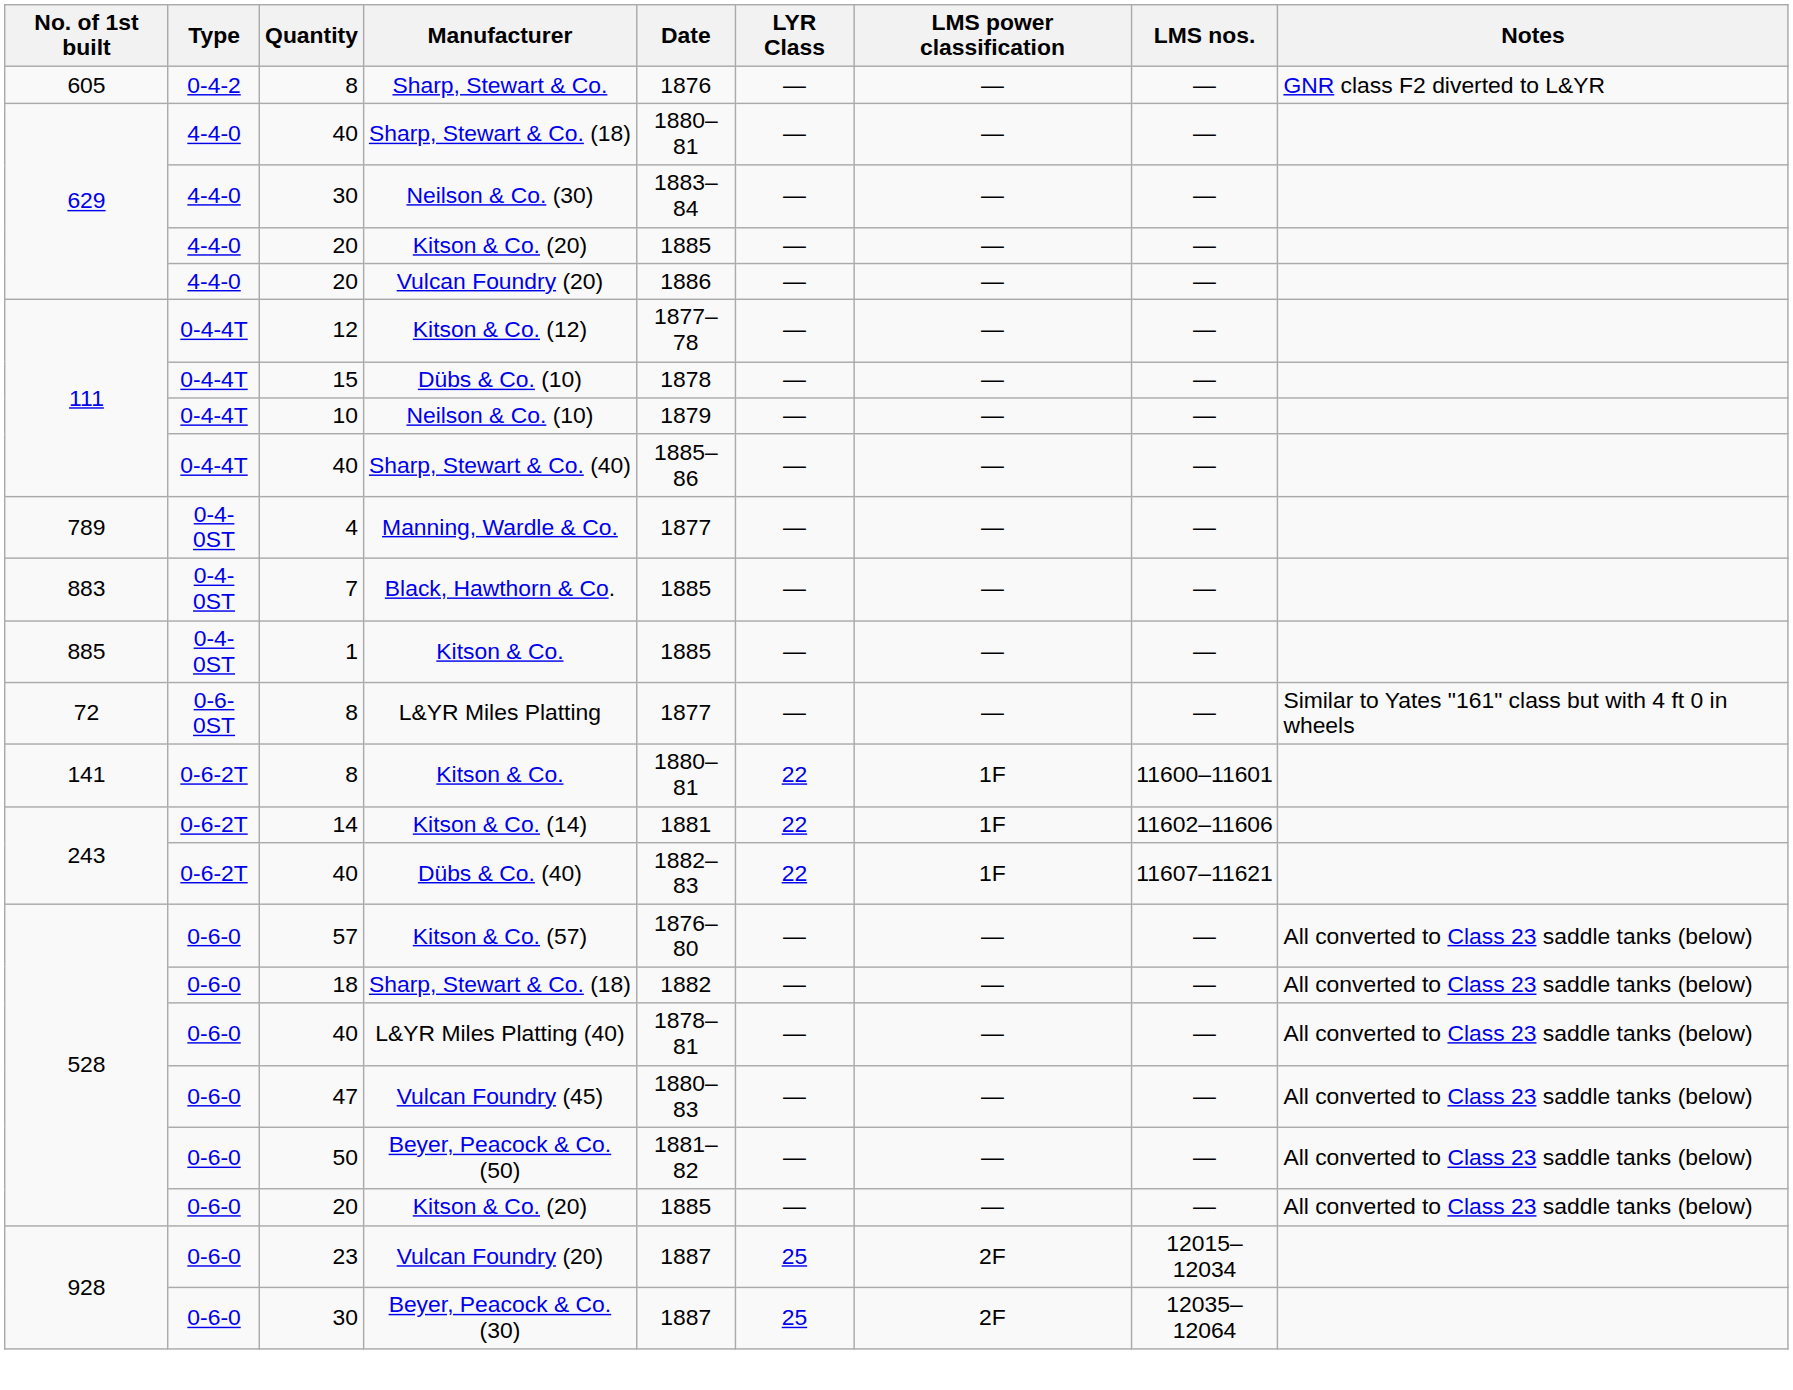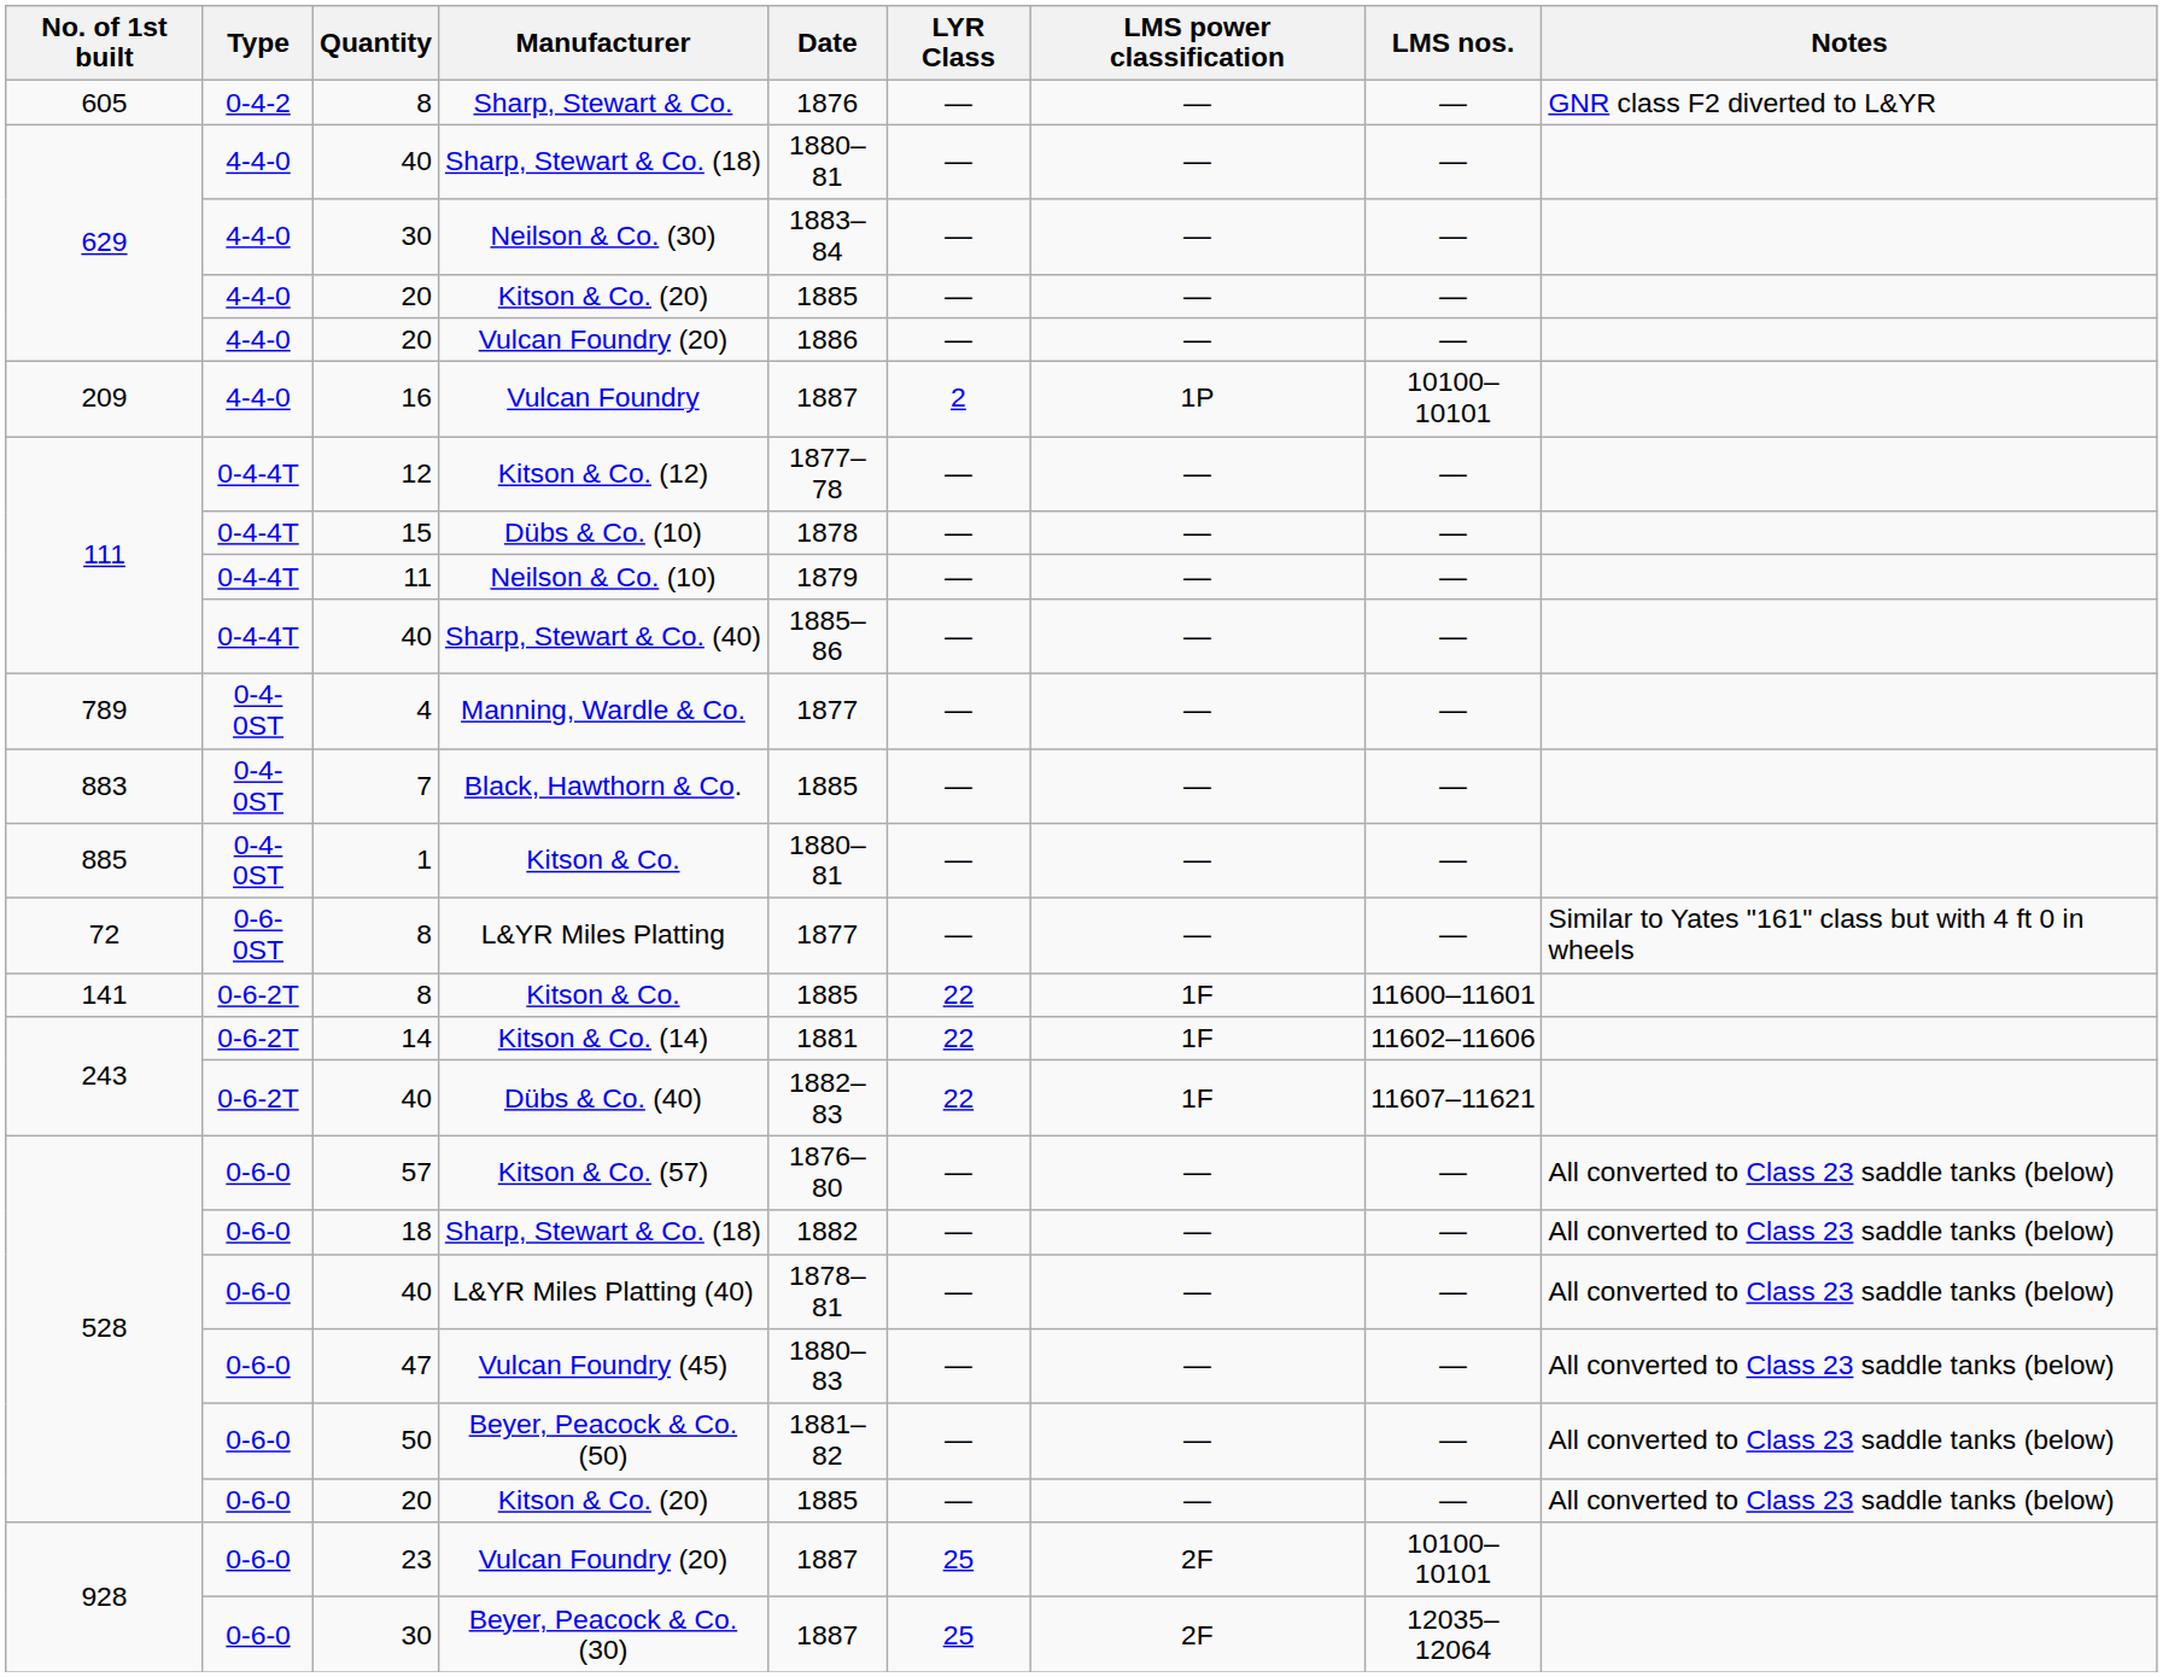 <table class="wikitable" style=text-align:center>
 <tr>
 <th>No. of 1st built</th>
 <th>Type</th>
 <th>Quantity</th>
 <th>Manufacturer</th>
 <th>Date</th>
 <th>LYR Class</th>
 <th>LMS power classification</th>
 <th>LMS nos.</th>
 <th>Notes</th>
 </tr>
 <tr>
 <td>605</td>
 <td><a href='#'>0-4-2</a></td>
 <td align=right>8</td>
 <td><a href='#'>Sharp, Stewart & Co.</a></td>
 <td>1876</td>
 <td>—</td>
 <td>—</td>
 <td>—</td>
 <td align=left><a href='#'>GNR</a> class F2 diverted to L&YR</td>
 </tr>
 <tr>
 <td rowspan=4><a href='#'>629</a></td>
 <td><a href='#'>4-4-0</a></td>
 <td align=right>40</td>
 <td><a href='#'>Sharp, Stewart & Co.</a> (18)</td>
 <td>1880–81</td>
 <td>—</td>
 <td>—</td>
 <td>—</td>
 <td align=left></td>
 </tr>
 <tr>
 <td><a href='#'>4-4-0</a></td>
 <td align=right>30</td>
 <td><a href='#'>Neilson & Co.</a> (30)</td>
 <td>1883–84</td>
 <td>—</td>
 <td>—</td>
 <td>—</td>
 <td align=left></td>
 </tr>
 <tr>
 <td><a href='#'>4-4-0</a></td>
 <td align=right>20</td>
 <td><a href='#'>Kitson & Co.</a> (20)</td>
 <td>1885</td>
 <td>—</td>
 <td>—</td>
 <td>—</td>
 <td align=left></td>
 </tr>
 <tr>
 <td><a href='#'>4-4-0</a></td>
 <td align=right>20</td>
 <td><a href='#'>Vulcan Foundry</a> (20)</td>
 <td>1886</td>
 <td>—</td>
 <td>—</td>
 <td>—</td>
 <td align=left></td>
 </tr>
 <tr>
+<td>209</td>
+<td><a href='#'>4-4-0</a></td>
+<td align=right>16</td>
+<td><a href='#'>Vulcan Foundry</a></td>
+<td>1887</td>
+<td><a href='#'>2</a></td>
+<td>1P</td>
+<td>10100–10101</td>
+<td align=left></td>
+</tr>
+<tr>
 <td rowspan=4><a href='#'>111</a></td>
 <td><a href='#'>0-4-4T</a></td>
 <td align=right>12</td>
 <td><a href='#'>Kitson & Co.</a> (12)</td>
 <td>1877–78</td>
 <td>—</td>
 <td>—</td>
 <td>—</td>
 <td align=left></td>
 </tr>
 <tr>
 <td><a href='#'>0-4-4T</a></td>
 <td align=right>15</td>
 <td><a href='#'>Dübs & Co.</a> (10)</td>
 <td>1878</td>
 <td>—</td>
 <td>—</td>
 <td>—</td>
 <td align=left></td>
 </tr>
 <tr>
 <td><a href='#'>0-4-4T</a></td>
-<td align=right>10</td>
+<td align=right>11</td>
 <td><a href='#'>Neilson & Co.</a> (10)</td>
 <td>1879</td>
 <td>—</td>
 <td>—</td>
 <td>—</td>
 <td align=left></td>
 </tr>
 <tr>
 <td><a href='#'>0-4-4T</a></td>
 <td align=right>40</td>
 <td><a href='#'>Sharp, Stewart & Co.</a> (40)</td>
 <td>1885–86</td>
 <td>—</td>
 <td>—</td>
 <td>—</td>
 <td align=left></td>
 </tr>
 <tr>
 <td>789</td>
 <td><a href='#'>0-4-0ST</a></td>
 <td align=right>4</td>
 <td><a href='#'>Manning, Wardle & Co.</a></td>
 <td>1877</td>
 <td>—</td>
 <td>—</td>
 <td>—</td>
 <td align=left></td>
 </tr>
 <tr>
 <td>883</td>
 <td><a href='#'>0-4-0ST</a></td>
 <td align=right>7</td>
 <td><a href='#'>Black, Hawthorn & Co</a>.</td>
 <td>1885</td>
 <td>—</td>
 <td>—</td>
 <td>—</td>
 <td align=left></td>
 </tr>
 <tr>
 <td>885</td>
 <td><a href='#'>0-4-0ST</a></td>
 <td align=right>1</td>
 <td><a href='#'>Kitson & Co.</a></td>
-<td>1885</td>
+<td>1880–81</td>
 <td>—</td>
 <td>—</td>
 <td>—</td>
 <td align=left></td>
 </tr>
 <tr>
 <td>72</td>
 <td><a href='#'>0-6-0ST</a></td>
 <td align=right>8</td>
 <td>L&YR Miles Platting</td>
 <td>1877</td>
 <td>—</td>
 <td>—</td>
 <td>—</td>
 <td align=left>Similar to Yates "161" class but with 4 ft 0 in wheels</td>
 </tr>
 <tr>
 <td>141</td>
 <td><a href='#'>0-6-2T</a></td>
 <td align=right>8</td>
 <td><a href='#'>Kitson & Co.</a></td>
-<td>1880–81</td>
+<td>1885</td>
 <td><a href='#'>22</a></td>
 <td>1F</td>
 <td>11600–11601</td>
 <td align=left></td>
 </tr>
 <tr>
 <td rowspan=2>243</td>
 <td><a href='#'>0-6-2T</a></td>
 <td align=right>14</td>
 <td><a href='#'>Kitson & Co.</a> (14)</td>
 <td>1881</td>
 <td><a href='#'>22</a></td>
 <td>1F</td>
 <td>11602–11606</td>
 <td align=left></td>
 </tr>
 <tr>
 <td><a href='#'>0-6-2T</a></td>
 <td align=right>40</td>
 <td><a href='#'>Dübs & Co.</a> (40)</td>
 <td>1882–83</td>
 <td><a href='#'>22</a></td>
 <td>1F</td>
 <td>11607–11621</td>
 <td align=left></td>
 </tr>
 <tr>
 <td rowspan=6>528</td>
 <td><a href='#'>0-6-0</a></td>
 <td align=right>57</td>
 <td><a href='#'>Kitson & Co.</a> (57)</td>
 <td>1876–80</td>
 <td>—</td>
 <td>—</td>
 <td>—</td>
 <td align=left>All converted to <a href='#'>Class 23</a> saddle tanks (below)</td>
 </tr>
 <tr>
 <td><a href='#'>0-6-0</a></td>
 <td align=right>18</td>
 <td><a href='#'>Sharp, Stewart & Co.</a> (18)</td>
 <td>1882</td>
 <td>—</td>
 <td>—</td>
 <td>—</td>
 <td align=left>All converted to <a href='#'>Class 23</a> saddle tanks (below)</td>
 </tr>
 <tr>
 <td><a href='#'>0-6-0</a></td>
 <td align=right>40</td>
 <td>L&YR Miles Platting (40)</td>
 <td>1878–81</td>
 <td>—</td>
 <td>—</td>
 <td>—</td>
 <td align=left>All converted to <a href='#'>Class 23</a> saddle tanks (below)</td>
 </tr>
 <tr>
 <td><a href='#'>0-6-0</a></td>
 <td align=right>47</td>
 <td><a href='#'>Vulcan Foundry</a> (45)</td>
 <td>1880–83</td>
 <td>—</td>
 <td>—</td>
 <td>—</td>
 <td align=left>All converted to <a href='#'>Class 23</a> saddle tanks (below)</td>
 </tr>
 <tr>
 <td><a href='#'>0-6-0</a></td>
 <td align=right>50</td>
 <td><a href='#'>Beyer, Peacock & Co.</a> (50)</td>
 <td>1881–82</td>
 <td>—</td>
 <td>—</td>
 <td>—</td>
 <td align=left>All converted to <a href='#'>Class 23</a> saddle tanks (below)</td>
 </tr>
 <tr>
 <td><a href='#'>0-6-0</a></td>
 <td align=right>20</td>
 <td><a href='#'>Kitson & Co.</a> (20)</td>
 <td>1885</td>
 <td>—</td>
 <td>—</td>
 <td>—</td>
 <td align=left>All converted to <a href='#'>Class 23</a> saddle tanks (below)</td>
 </tr>
 <tr>
 <td rowspan=2>928</td>
 <td><a href='#'>0-6-0</a></td>
 <td align=right>23</td>
 <td><a href='#'>Vulcan Foundry</a> (20)</td>
 <td>1887</td>
 <td><a href='#'>25</a></td>
 <td>2F</td>
-<td>12015–12034</td>
+<td>10100–10101</td>
 <td align=left></td>
 </tr>
 <tr>
 <td><a href='#'>0-6-0</a></td>
 <td align=right>30</td>
 <td><a href='#'>Beyer, Peacock & Co.</a> (30)</td>
 <td>1887</td>
 <td><a href='#'>25</a></td>
 <td>2F</td>
 <td>12035–12064</td>
 <td align=left></td>
 </tr>
 </table>
